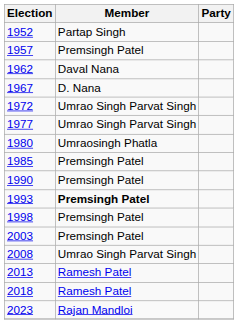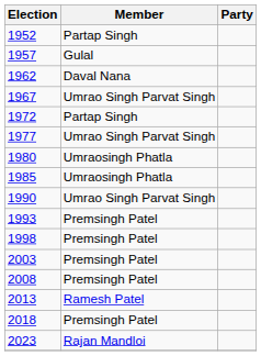 <table class="wikitable sortable">
 <tr>
 <th>Election</th>
 <th>Member</th>
 <th colspan="2">Party</th>
 </tr>
 <tr>
 <td><a href='#'>1952</a></td>
 <td>Partap Singh</td>
 <td></td>
 </tr>
 <tr>
 <td><a href='#'>1957</a></td>
-<td>Premsingh Patel</td>
+<td>Gulal</td>
 <td></td>
 </tr>
 <tr>
 <td><a href='#'>1962</a></td>
 <td>Daval Nana</td>
 <td></td>
 </tr>
 <tr>
 <td><a href='#'>1967</a></td>
-<td>D. Nana</td>
+<td>Umrao Singh Parvat Singh</td>
 <td></td>
 </tr>
 <tr>
 <td><a href='#'>1972</a></td>
-<td>Umrao Singh Parvat Singh</td>
+<td>Partap Singh</td>
 <td></td>
 </tr>
 <tr>
 <td><a href='#'>1977</a></td>
 <td>Umrao Singh Parvat Singh</td>
 <td></td>
 </tr>
 <tr>
 <td><a href='#'>1980</a></td>
 <td>Umraosingh Phatla</td>
 <td></td>
 </tr>
 <tr>
 <td><a href='#'>1985</a></td>
-<td>Premsingh Patel</td>
+<td>Umraosingh Phatla</td>
 <td></td>
 </tr>
 <tr>
 <td><a href='#'>1990</a></td>
-<td>Premsingh Patel</td>
+<td>Umrao Singh Parvat Singh</td>
 <td></td>
 </tr>
 <tr>
 <td><a href='#'>1993</a></td>
-<td><strong>Premsingh Patel</strong></td>
+<td>Premsingh Patel</td>
 <td></td>
 </tr>
 <tr>
 <td><a href='#'>1998</a></td>
 <td>Premsingh Patel</td>
 <td></td>
 </tr>
 <tr>
 <td><a href='#'>2003</a></td>
 <td>Premsingh Patel</td>
 <td></td>
 </tr>
 <tr>
 <td><a href='#'>2008</a></td>
-<td>Umrao Singh Parvat Singh</td>
+<td>Premsingh Patel</td>
 <td></td>
 </tr>
 <tr>
 <td><a href='#'>2013</a></td>
 <td><a href='#'>Ramesh Patel</a></td>
 <td></td>
 </tr>
 <tr>
 <td><a href='#'>2018</a></td>
-<td><a href='#'>Ramesh Patel</a></td>
+<td>Premsingh Patel</td>
 <td></td>
 </tr>
 <tr>
 <td><a href='#'>2023</a></td>
 <td><a href='#'>Rajan Mandloi</a></td>
 <td></td>
 </tr>
 <tr>
 </tr>
 </table>
